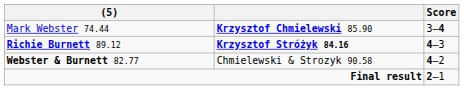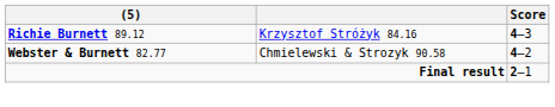 <table class="wikitable">
 <tr>
 <th width=270><strong></strong> (5)</th>
 <th width=270></th>
 <th>Score</th>
 </tr>
 <tr>
-<td><a href='#'>Mark Webster</a> <small><span>74.44</span></small></td>
-<td><strong><a href='#'>Krzysztof Chmielewski</a></strong> <small><span>85.90</span></small></td>
-<td>3–<strong>4</strong></td>
-</tr>
-<tr>
 <td><strong><a href='#'>Richie Burnett</a></strong> <small><span>89.12</span></small></td>
-<td><strong><a href='#'>Krzysztof Stróżyk</a> <small><span>84.16</span></small></strong></td>
+<td><a href='#'>Krzysztof Stróżyk</a> <small><span>84.16</span></small></td>
 <td><strong>4</strong>–3</td>
 </tr>
 <tr>
 <td><strong>Webster & Burnett</strong> <small><span>82.77</span></small></td>
 <td>Chmielewski & Strozyk <small><span>90.58</span></small></td>
 <td><strong>4</strong>–2</td>
 </tr>
 <tr>
 <td colspan="2" align="right"><strong>Final result</strong></td>
 <td><strong>2</strong>–1</td>
 </tr>
 </table>
